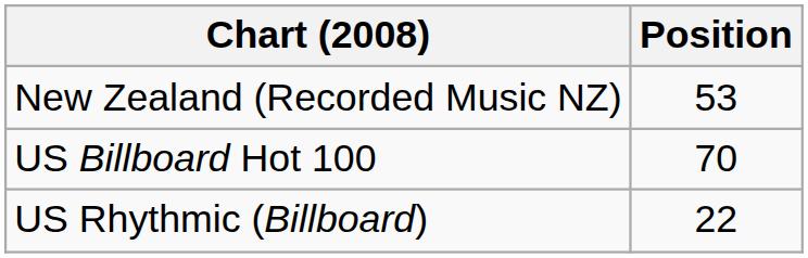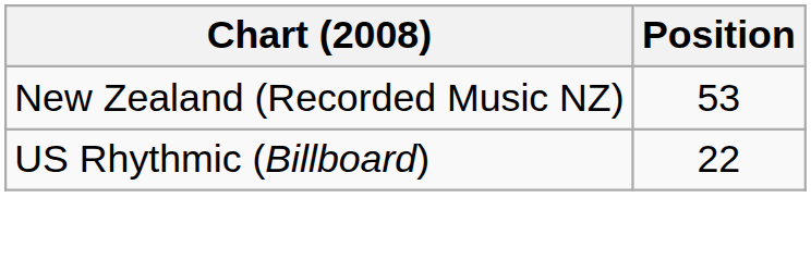 <table class="wikitable sortable">
 <tr>
 <th align="left">Chart (2008)</th>
 <th align="left">Position</th>
 </tr>
 <tr>
 <td>New Zealand (Recorded Music NZ)</td>
 <td align="center">53</td>
 </tr>
 <tr>
-<td>US <em>Billboard</em> Hot 100</td>
-<td align="center">70</td>
-</tr>
-<tr>
 <td>US Rhythmic (<em>Billboard</em>)</td>
 <td align="center">22</td>
 </tr>
 </table>
